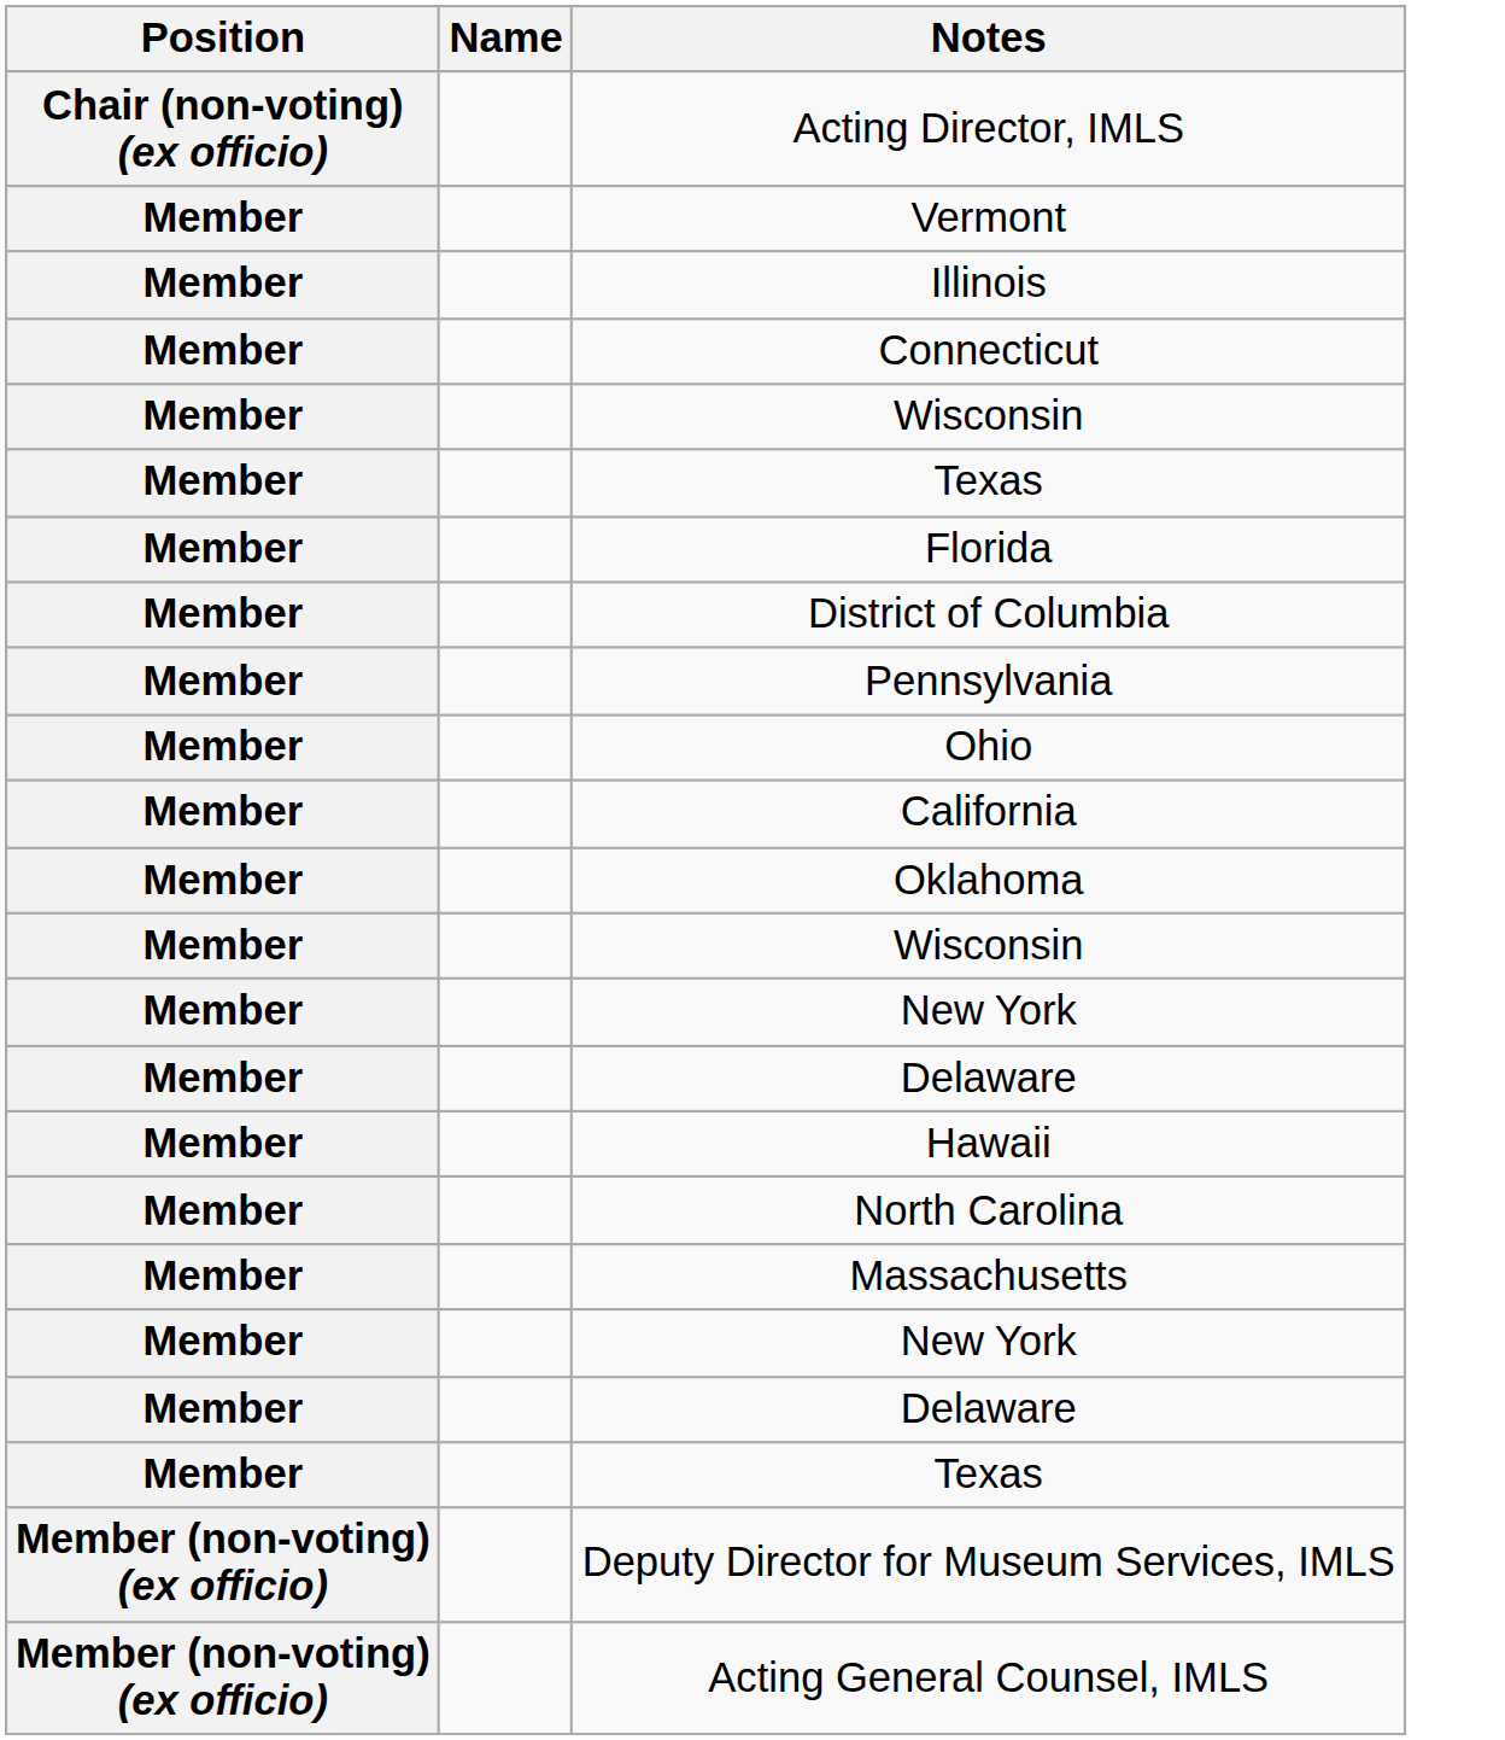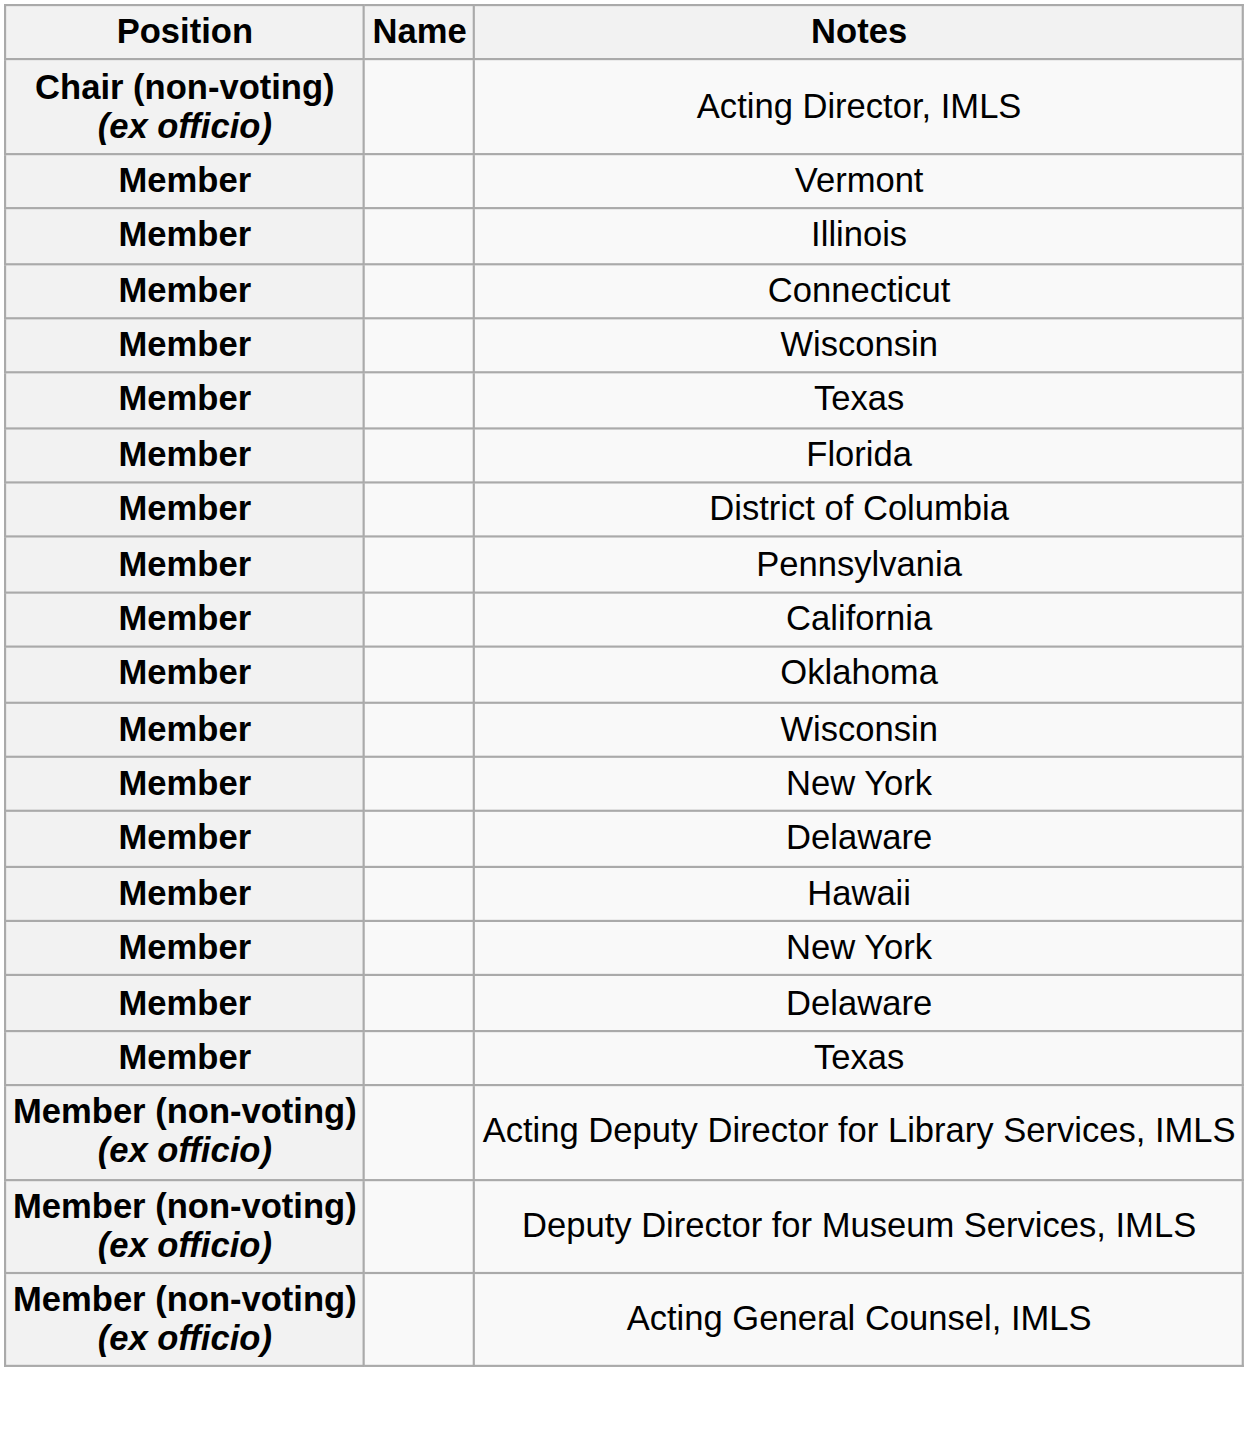 <table class="wikitable sortable" style="text-align:center">
 <tr>
 <th>Position</th>
 <th>Name</th>
 <th>Notes</th>
 </tr>
 <tr>
 <th>Chair (non-voting)<br><em>(ex officio)</em></th>
 <td> </td>
 <td>Acting Director, IMLS</td>
 </tr>
 <tr>
 <th>Member</th>
 <td></td>
 <td>Vermont</td>
 </tr>
 <tr>
 <th>Member</th>
 <td></td>
 <td>Illinois</td>
 </tr>
 <tr>
 <th>Member</th>
 <td></td>
 <td>Connecticut</td>
 </tr>
 <tr>
 <th>Member</th>
 <td></td>
 <td>Wisconsin</td>
 </tr>
 <tr>
 <th>Member</th>
 <td></td>
 <td>Texas</td>
 </tr>
 <tr>
 <th>Member</th>
 <td></td>
 <td>Florida</td>
 </tr>
 <tr>
 <th>Member</th>
 <td></td>
 <td>District of Columbia</td>
 </tr>
 <tr>
 <th>Member</th>
 <td></td>
 <td>Pennsylvania</td>
 </tr>
 <tr>
 <th>Member</th>
 <td></td>
-<td>Ohio</td>
-</tr>
-<tr>
-<th>Member</th>
-<td></td>
 <td>California</td>
 </tr>
 <tr>
 <th>Member</th>
 <td></td>
 <td>Oklahoma</td>
 </tr>
 <tr>
 <th>Member</th>
 <td></td>
 <td>Wisconsin</td>
 </tr>
 <tr>
 <th>Member</th>
 <td></td>
 <td>New York</td>
 </tr>
 <tr>
 <th>Member</th>
 <td></td>
 <td>Delaware</td>
 </tr>
 <tr>
 <th>Member</th>
 <td></td>
 <td>Hawaii</td>
 </tr>
 <tr>
 <th>Member</th>
 <td></td>
-<td>North Carolina</td>
-</tr>
-<tr>
-<th>Member</th>
-<td></td>
-<td>Massachusetts</td>
-</tr>
-<tr>
-<th>Member</th>
-<td></td>
 <td>New York</td>
 </tr>
 <tr>
 <th>Member</th>
 <td></td>
 <td>Delaware</td>
 </tr>
 <tr>
 <th>Member</th>
 <td></td>
 <td>Texas</td>
 </tr>
 <tr>
 <th>Member (non-voting)<br><em>(ex officio)</em></th>
+<td> </td>
+<td>Acting Deputy Director for Library Services, IMLS</td>
+</tr>
+<tr>
+<th>Member (non-voting)<br><em>(ex officio)</em></th>
 <td></td>
 <td>Deputy Director for Museum Services, IMLS</td>
 </tr>
 <tr>
 <th>Member (non-voting)<br><em>(ex officio)</em></th>
 <td> </td>
 <td>Acting General Counsel, IMLS</td>
 </tr>
 </table>
